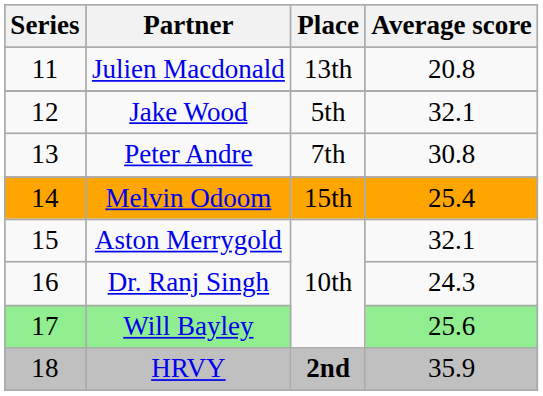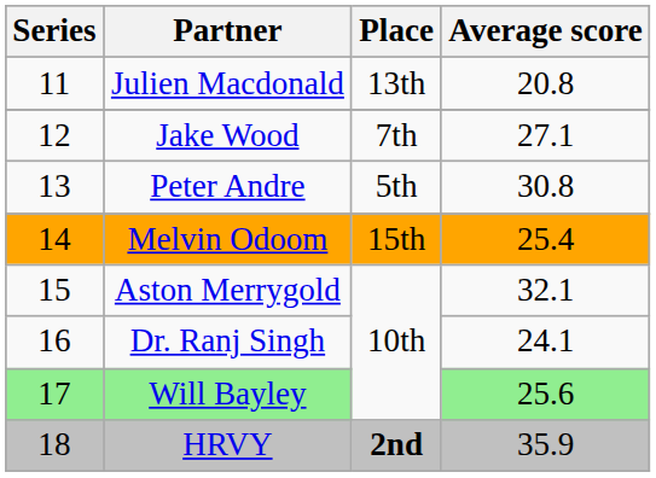 <table class="wikitable sortable" style="margin:auto; text-align:center;">
 <tr>
 <th>Series</th>
 <th>Partner</th>
 <th>Place</th>
 <th>Average score</th>
 </tr>
 <tr>
 <td>11</td>
 <td><a href='#'>Julien Macdonald</a></td>
 <td>13th</td>
 <td>20.8</td>
 </tr>
 <tr>
 </tr>
 <tr>
 <td>12</td>
 <td><a href='#'>Jake Wood</a></td>
-<td>5th</td>
-<td>32.1</td>
+<td>7th</td>
+<td>27.1</td>
 </tr>
 <tr>
 <td>13</td>
 <td><a href='#'>Peter Andre</a></td>
-<td>7th</td>
+<td>5th</td>
 <td>30.8</td>
 </tr>
 <tr>
 </tr>
 <tr bgcolor="orange">
 <td>14</td>
 <td><a href='#'>Melvin Odoom</a></td>
 <td>15th</td>
 <td>25.4</td>
 </tr>
 <tr>
 <td>15</td>
 <td><a href='#'>Aston Merrygold</a></td>
 <td rowspan="3">10th</td>
 <td>32.1</td>
 </tr>
 <tr>
 <td>16</td>
 <td><a href='#'>Dr. Ranj Singh</a></td>
-<td>24.3</td>
+<td>24.1</td>
 </tr>
 <tr bgcolor="lightgreen">
 <td>17</td>
 <td><a href='#'>Will Bayley</a></td>
 <td>25.6</td>
 </tr>
 <tr bgcolor="silver">
 <td>18</td>
 <td><a href='#'>HRVY</a></td>
 <td><strong>2nd</strong></td>
 <td>35.9</td>
 </tr>
 </table>
